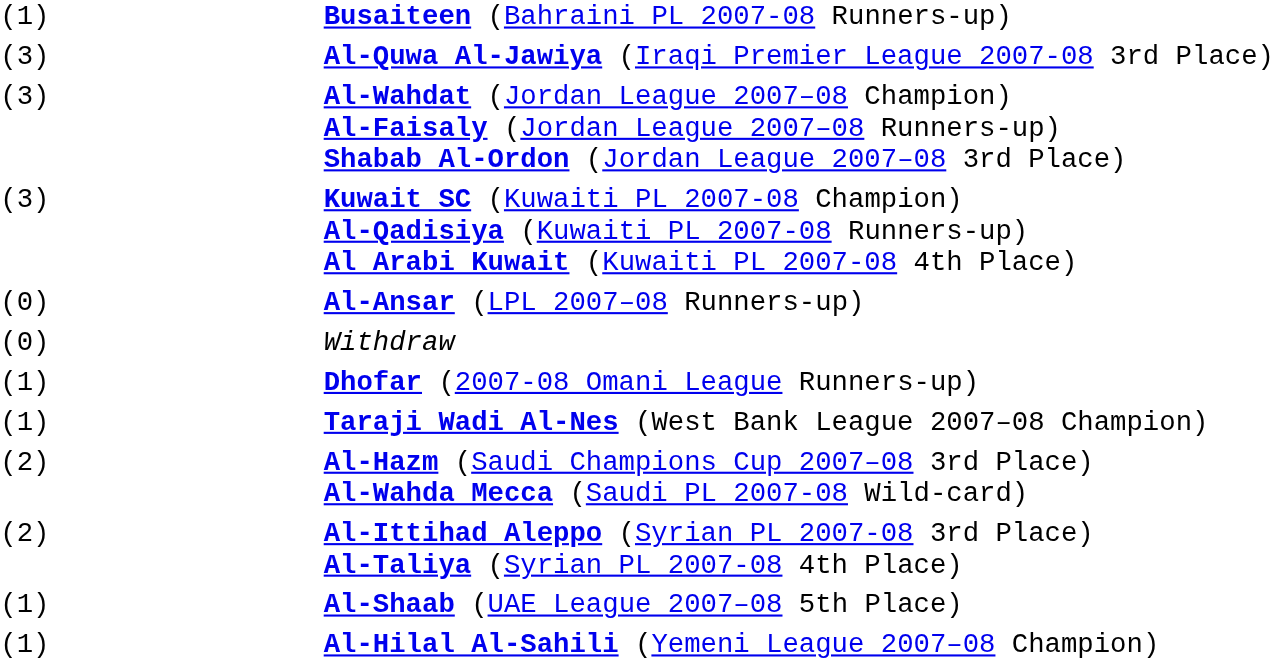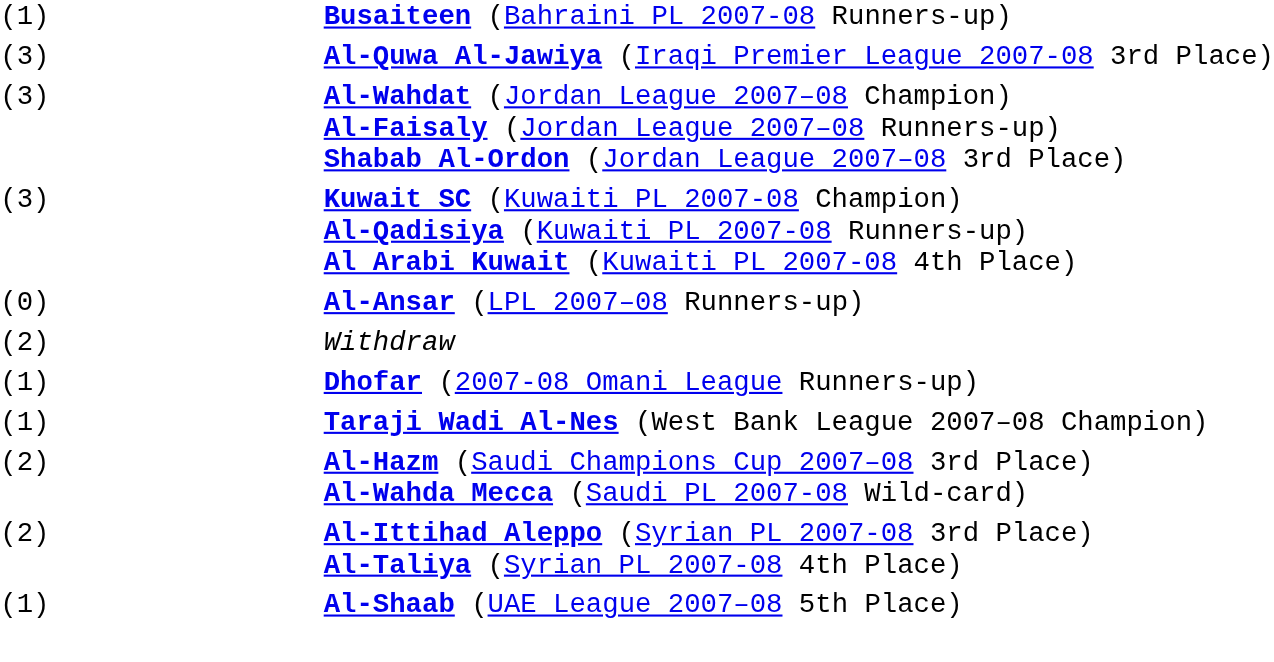 <table>
 <tr>
 <td valign="top" width="150px">  (1)</td>
 <td><strong><a href='#'>Busaiteen</a></strong> (<a href='#'>Bahraini PL 2007-08</a> Runners-up)</td>
 </tr>
 <tr>
 <td valign="top" width="150px"> (3)</td>
 <td><strong><a href='#'>Al-Quwa Al-Jawiya</a></strong> (<a href='#'>Iraqi Premier League 2007-08</a> 3rd Place)</td>
 </tr>
 <tr>
 <td valign="top" width="150px"> (3)</td>
 <td><strong><a href='#'>Al-Wahdat</a></strong> (<a href='#'>Jordan League 2007–08</a> Champion) <br> <strong><a href='#'>Al-Faisaly</a></strong> (<a href='#'>Jordan League 2007–08</a> Runners-up) <br> <strong><a href='#'>Shabab Al-Ordon</a></strong> (<a href='#'>Jordan League 2007–08</a> 3rd Place)</td>
 </tr>
 <tr>
 <td valign="top" width="150px"> (3)</td>
 <td><strong><a href='#'>Kuwait SC</a></strong> (<a href='#'>Kuwaiti PL 2007-08</a> Champion) <br> <strong><a href='#'>Al-Qadisiya</a></strong> (<a href='#'>Kuwaiti PL 2007-08</a> Runners-up) <br> <strong><a href='#'>Al Arabi Kuwait</a></strong> (<a href='#'>Kuwaiti PL 2007-08</a> 4th Place)</td>
 </tr>
 <tr>
 <td valign="top" width="150px"> (0)</td>
 <td><strong><a href='#'>Al-Ansar</a></strong> (<a href='#'>LPL 2007–08</a> Runners-up)</td>
 </tr>
 <tr>
-<td valign="top" width="150px"> (0)</td>
+<td valign="top" width="150px"> (2)</td>
 <td><em>Withdraw</em></td>
 </tr>
 <tr>
 <td valign="top" width="150px"> (1)</td>
 <td><strong><a href='#'>Dhofar</a></strong> (<a href='#'>2007-08 Omani League</a> Runners-up)</td>
 </tr>
 <tr>
 <td valign="top" width="150px"> (1)</td>
 <td><strong><a href='#'>Taraji Wadi Al-Nes</a></strong> (West Bank League 2007–08 Champion)</td>
 </tr>
 <tr>
 <td valign="top" width="150px"> (2)</td>
 <td><strong><a href='#'>Al-Hazm</a></strong> (<a href='#'>Saudi Champions Cup 2007–08</a> 3rd Place) <br> <strong><a href='#'>Al-Wahda Mecca</a></strong> (<a href='#'>Saudi PL 2007-08</a> Wild-card)</td>
 </tr>
 <tr>
 <td valign="top" width="150px"> (2)</td>
 <td><strong><a href='#'>Al-Ittihad Aleppo</a></strong> (<a href='#'>Syrian PL 2007-08</a> 3rd Place) <br> <strong><a href='#'>Al-Taliya</a></strong> (<a href='#'>Syrian PL 2007-08</a> 4th Place)</td>
 </tr>
 <tr>
 <td valign="top" width="150px"> (1)</td>
 <td><strong><a href='#'>Al-Shaab</a></strong> (<a href='#'>UAE League 2007–08</a> 5th Place)</td>
 </tr>
 <tr>
-<td valign="top" width="150px"> (1)</td>
-<td><strong><a href='#'>Al-Hilal Al-Sahili</a></strong> (<a href='#'>Yemeni League 2007–08</a> Champion)</td>
-</tr>
-<tr>
 </tr>
 </table>
